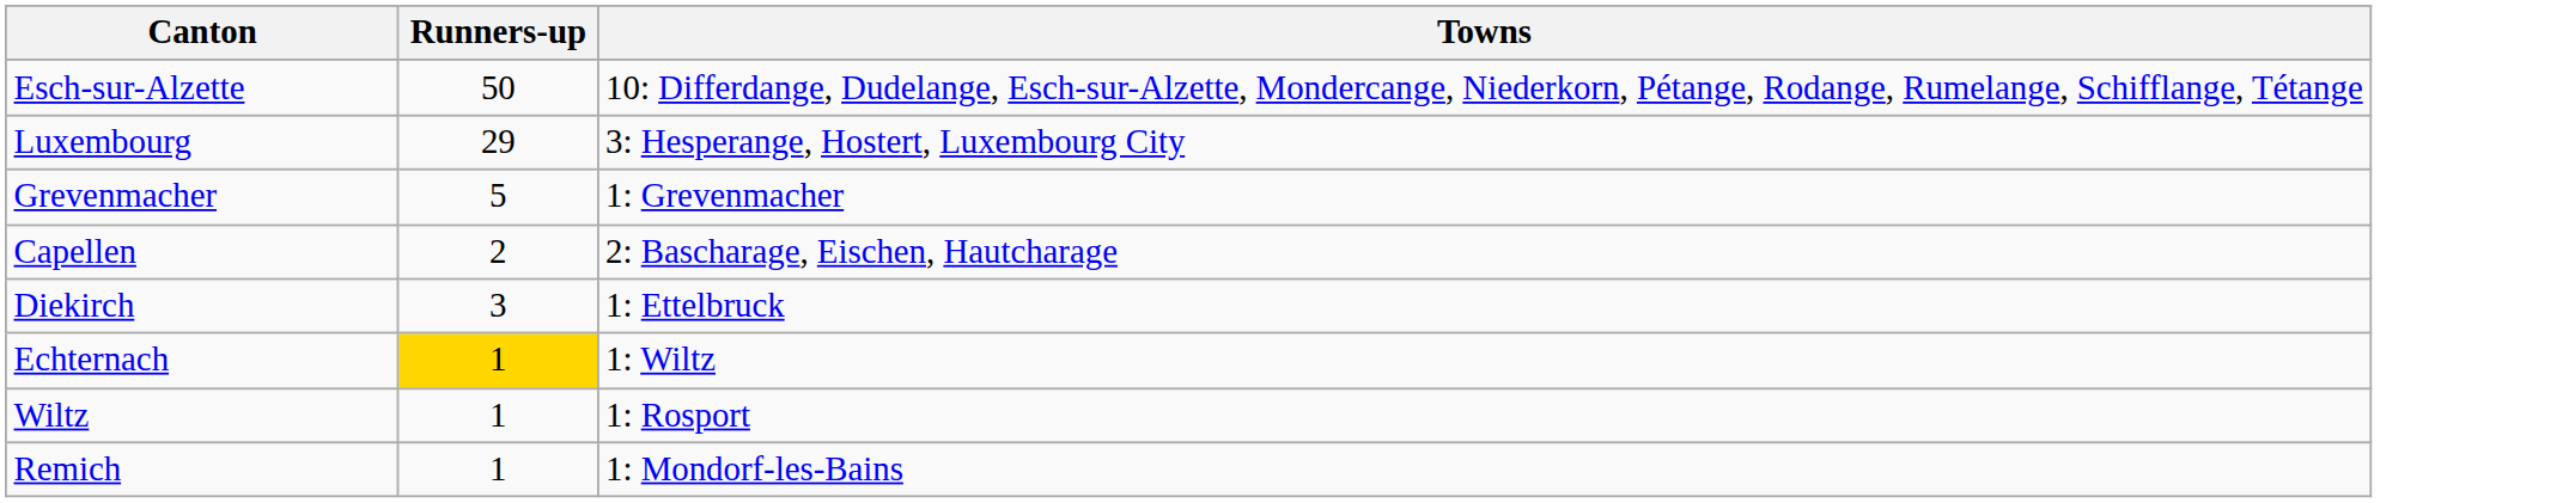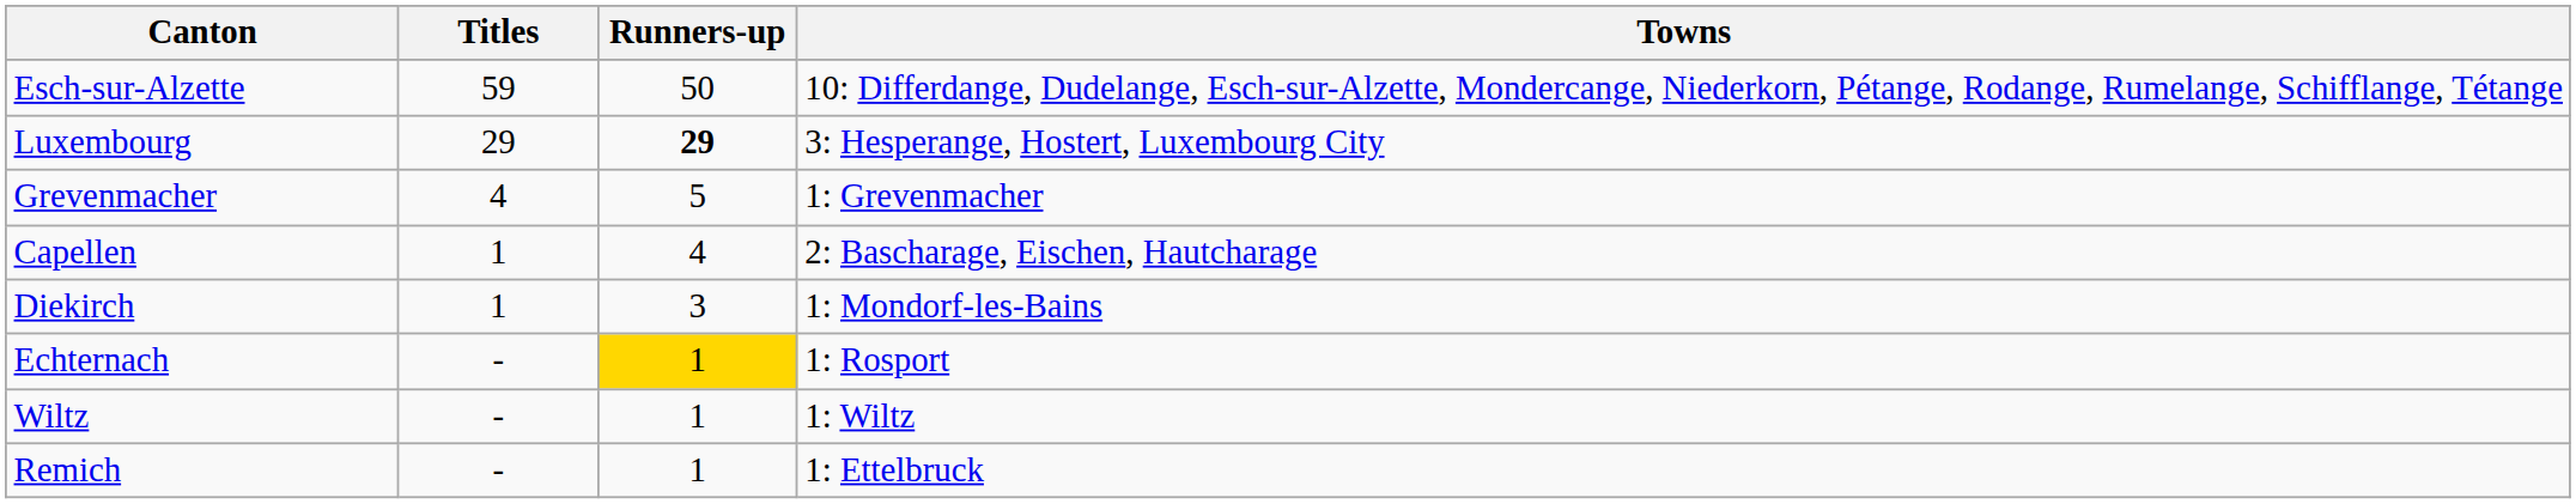 <table class="wikitable sortable">
 <tr>
 <th width=175>Canton</th>
+<th width=85>Titles</th>
 <th width=85>Runners-up</th>
 <th>Towns</th>
 </tr>
 <tr>
 <td><a href='#'>Esch-sur-Alzette</a></td>
+<td align=center>59</td>
 <td align=center>50</td>
 <td>10: <a href='#'>Differdange</a>, <a href='#'>Dudelange</a>, <a href='#'>Esch-sur-Alzette</a>, <a href='#'>Mondercange</a>, <a href='#'>Niederkorn</a>, <a href='#'>Pétange</a>, <a href='#'>Rodange</a>, <a href='#'>Rumelange</a>, <a href='#'>Schifflange</a>, <a href='#'>Tétange</a></td>
 </tr>
 <tr>
 <td><a href='#'>Luxembourg</a></td>
 <td align=center>29</td>
+<td align=center><strong>29</strong></td>
 <td>3: <a href='#'>Hesperange</a>, <a href='#'>Hostert</a>, <a href='#'>Luxembourg City</a></td>
 </tr>
 <tr>
 <td><a href='#'>Grevenmacher</a></td>
+<td align=center>4</td>
 <td align=center>5</td>
 <td>1: <a href='#'>Grevenmacher</a></td>
 </tr>
 <tr>
 <td><a href='#'>Capellen</a></td>
-<td align=center>2</td>
+<td align=center>1</td>
+<td align=center>4</td>
 <td>2: <a href='#'>Bascharage</a>, <a href='#'>Eischen</a>, <a href='#'>Hautcharage</a></td>
 </tr>
 <tr>
 <td><a href='#'>Diekirch</a></td>
+<td align=center>1</td>
 <td align=center>3</td>
-<td>1: <a href='#'>Ettelbruck</a></td>
+<td>1: <a href='#'>Mondorf-les-Bains</a></td>
 </tr>
 <tr>
 <td><a href='#'>Echternach</a></td>
+<td align=center>-</td>
 <td align=center style="background: gold;">1</td>
+<td>1: <a href='#'>Rosport</a></td>
+</tr>
+<tr>
+<td><a href='#'>Wiltz</a></td>
+<td align=center>-</td>
+<td align=center>1</td>
 <td>1: <a href='#'>Wiltz</a></td>
 </tr>
 <tr>
-<td><a href='#'>Wiltz</a></td>
+<td><a href='#'>Remich</a></td>
+<td align=center>-</td>
 <td align=center>1</td>
-<td>1: <a href='#'>Rosport</a></td>
-</tr>
-<tr>
-<td><a href='#'>Remich</a></td>
-<td align=center>1</td>
-<td>1: <a href='#'>Mondorf-les-Bains</a></td>
+<td>1: <a href='#'>Ettelbruck</a></td>
 </tr>
 </table>
